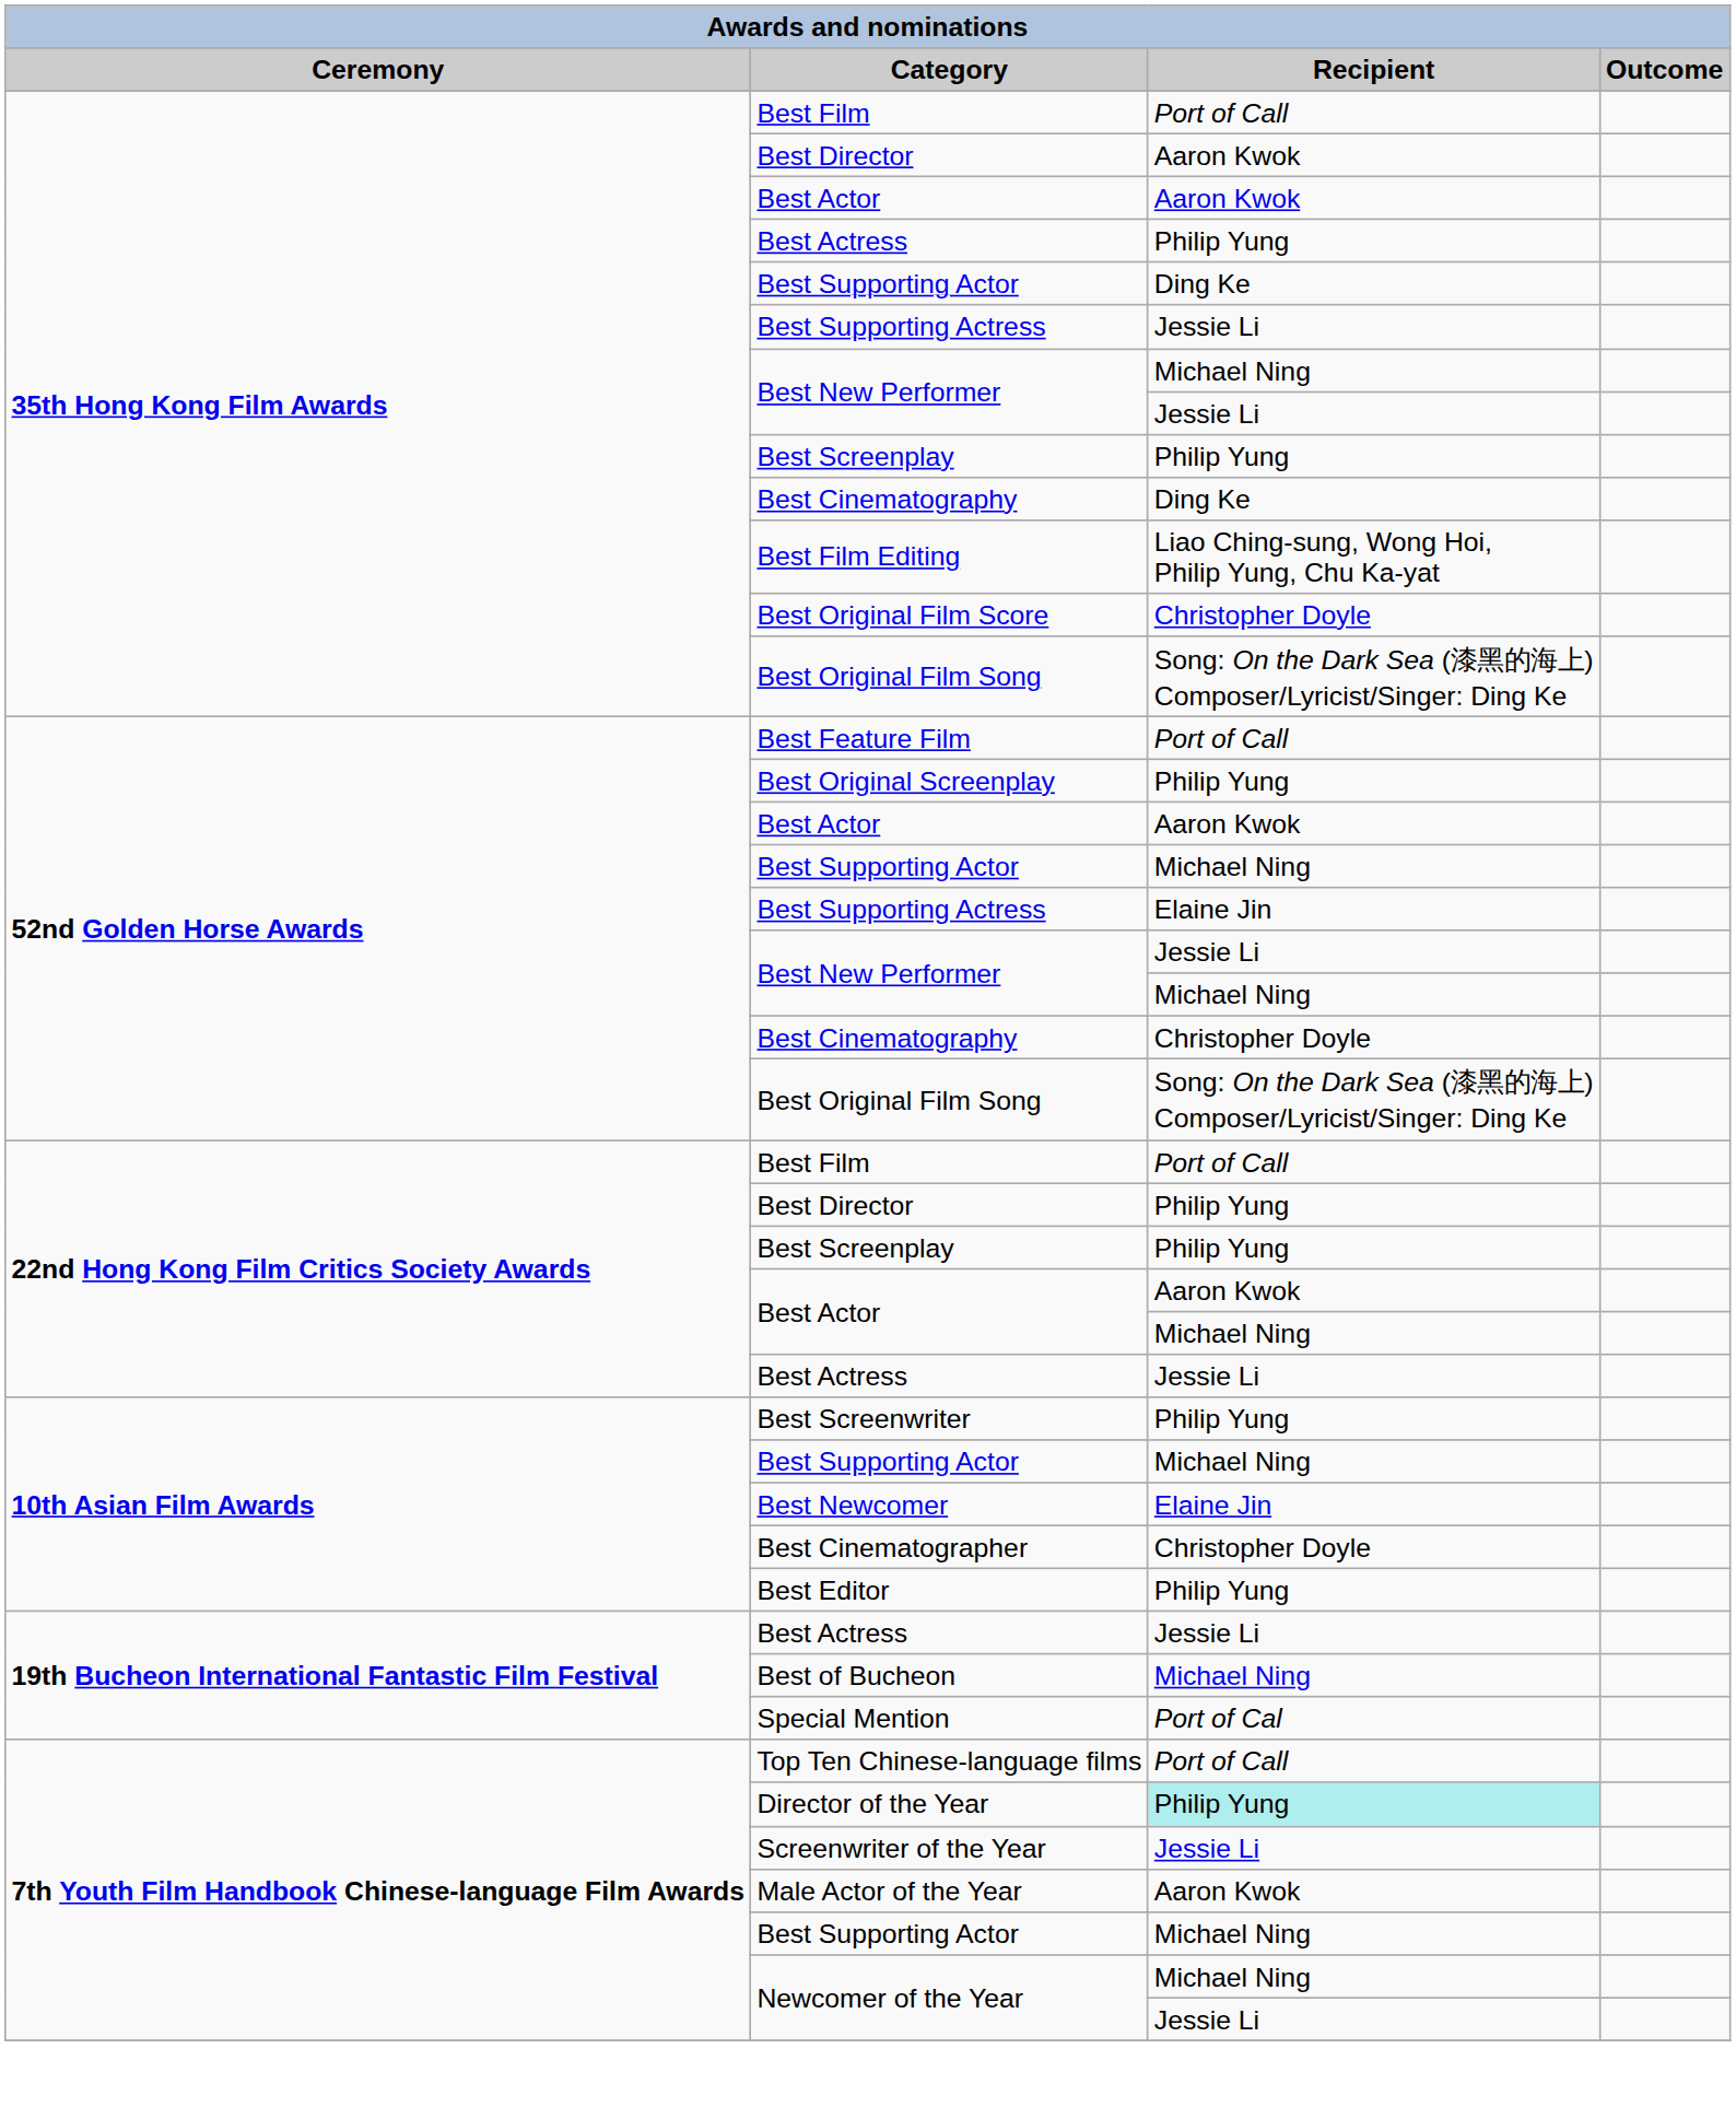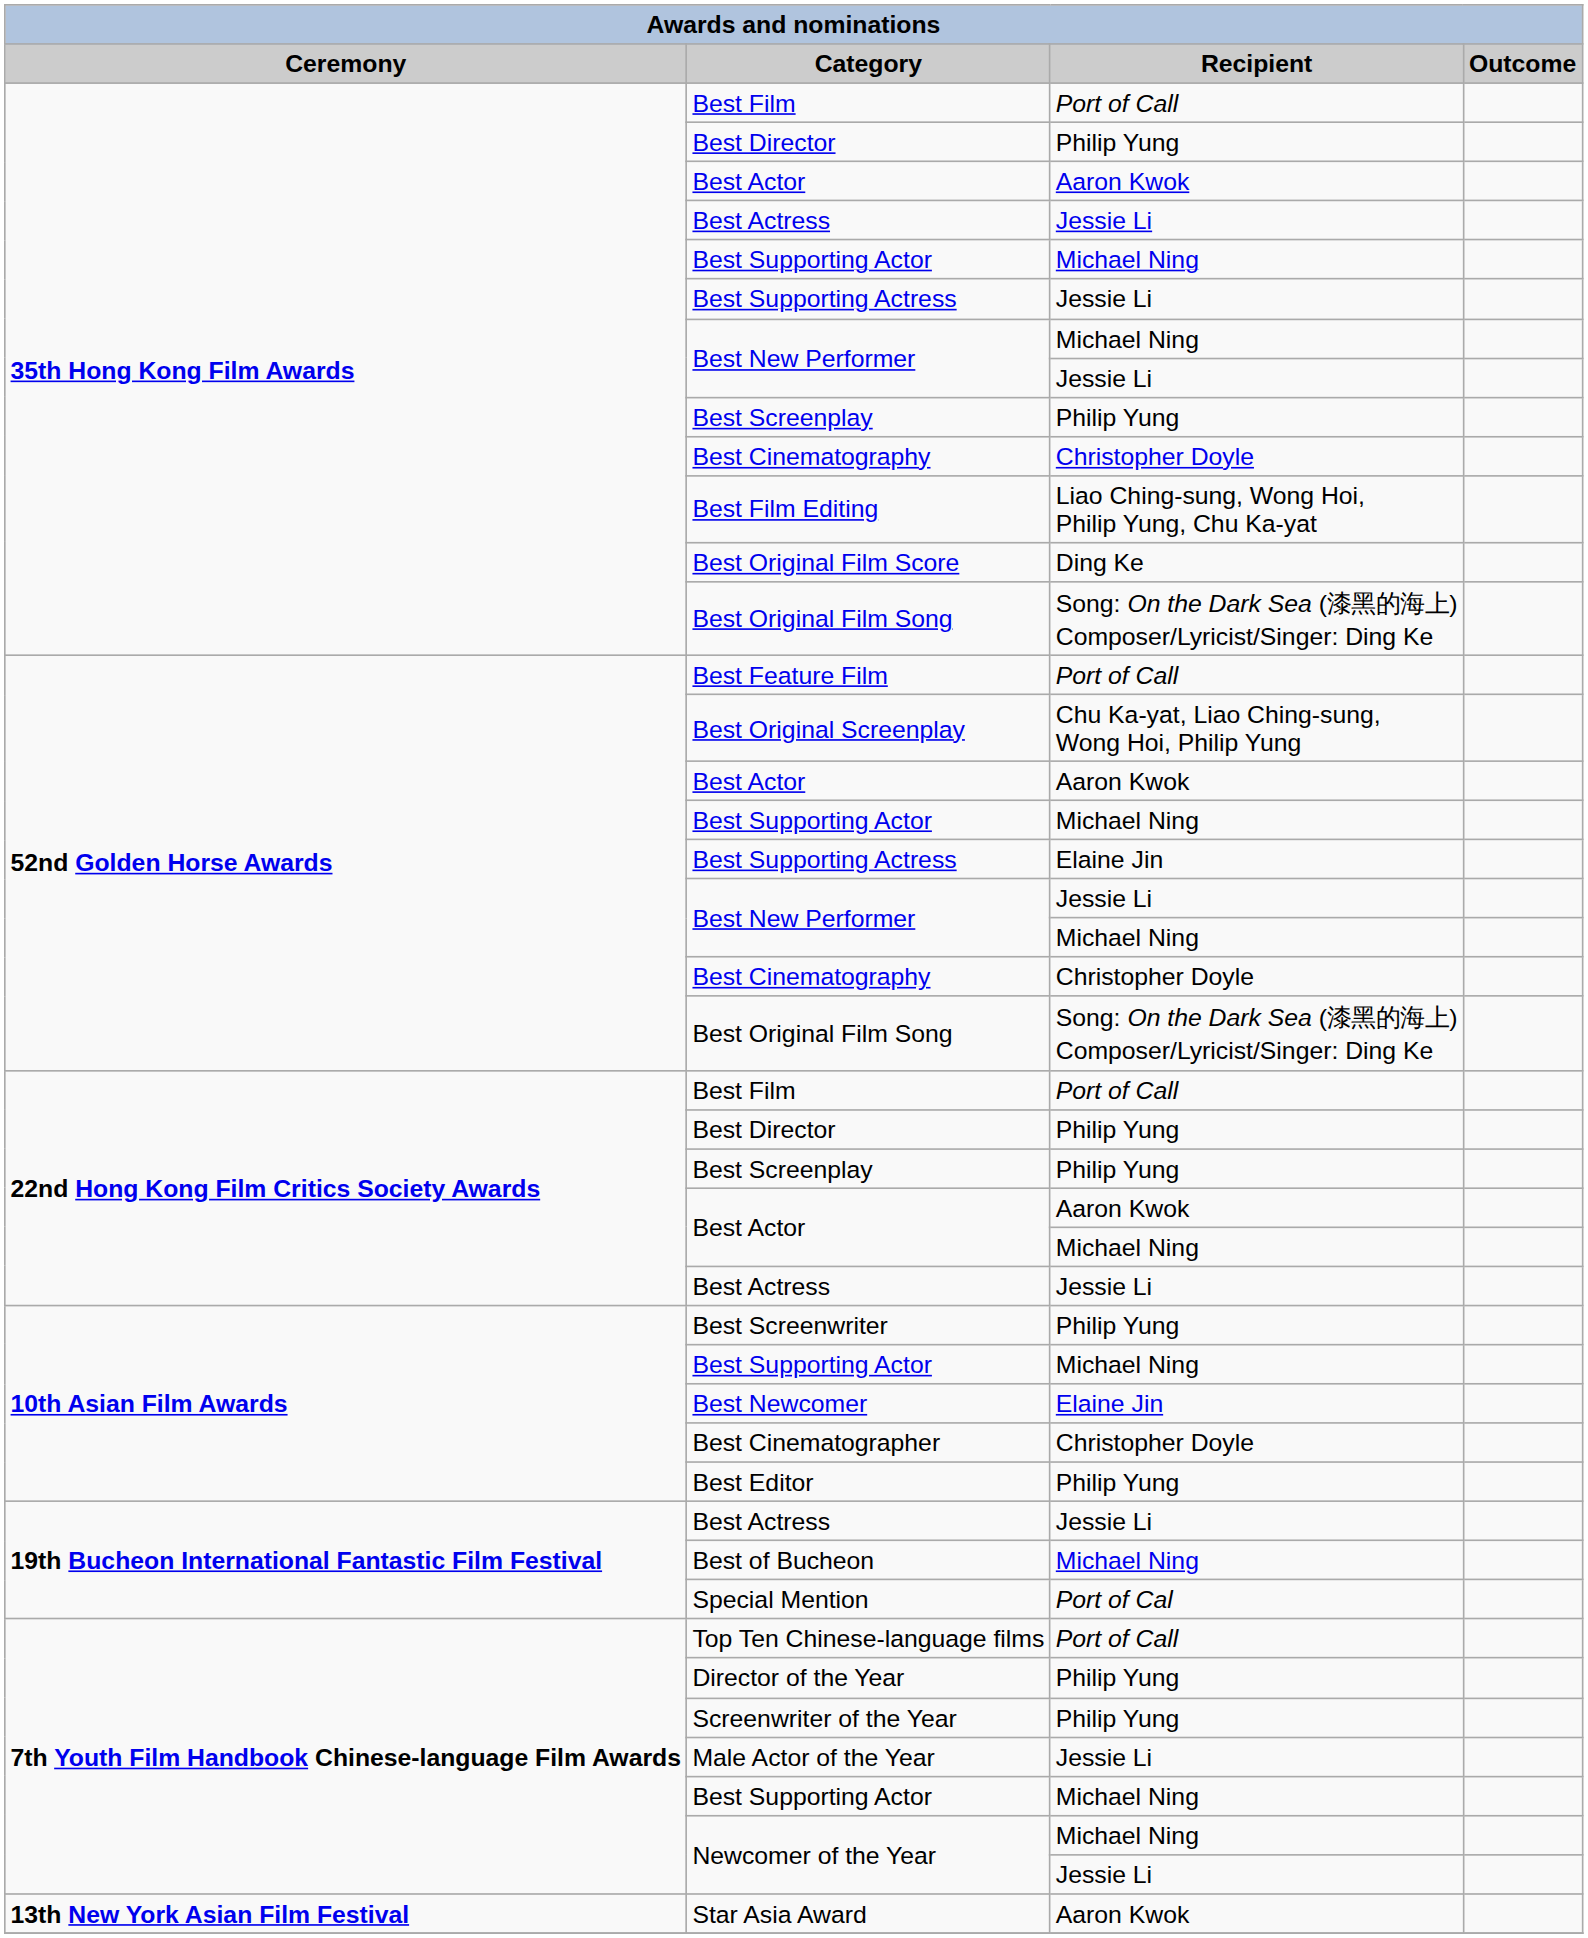 <table class="wikitable" style="font-size:95%;" ;>
 <tr style="background:#ccc; text-align:center;">
 <th colspan="4" style="background: LightSteelBlue;">Awards and nominations</th>
 </tr>
 <tr style="background:#ccc; text-align:center;">
 <th style="background:#ccc">Ceremony</th>
 <th style="background:#ccc">Category</th>
 <th style="background:#ccc">Recipient</th>
 <th style="background:#ccc">Outcome</th>
 </tr>
 <tr>
 <td rowspan=13><strong><a href='#'>35th Hong Kong Film Awards</a></strong></td>
 <td><a href='#'>Best Film</a></td>
 <td><em>Port of Call</em></td>
 <td></td>
 </tr>
 <tr>
 <td><a href='#'>Best Director</a></td>
-<td>Aaron Kwok</td>
+<td>Philip Yung</td>
 <td></td>
 </tr>
 <tr>
 <td><a href='#'>Best Actor</a></td>
 <td><a href='#'>Aaron Kwok</a></td>
 <td></td>
 </tr>
 <tr>
 <td><a href='#'>Best Actress</a></td>
-<td>Philip Yung</td>
+<td><a href='#'>Jessie Li</a></td>
 <td></td>
 </tr>
 <tr>
 <td><a href='#'>Best Supporting Actor</a></td>
-<td>Ding Ke</td>
+<td><a href='#'>Michael Ning</a></td>
 <td></td>
 </tr>
 <tr>
 <td><a href='#'>Best Supporting Actress</a></td>
 <td>Jessie Li</td>
 <td></td>
 </tr>
 <tr>
 <td rowspan=2><a href='#'>Best New Performer</a></td>
 <td>Michael Ning</td>
 <td></td>
 </tr>
 <tr>
 <td>Jessie Li</td>
 <td></td>
 </tr>
 <tr>
 <td><a href='#'>Best Screenplay</a></td>
 <td>Philip Yung</td>
 <td></td>
 </tr>
 <tr>
 <td><a href='#'>Best Cinematography</a></td>
-<td>Ding Ke</td>
+<td><a href='#'>Christopher Doyle</a></td>
 <td></td>
 </tr>
 <tr>
 <td><a href='#'>Best Film Editing</a></td>
 <td>Liao Ching-sung, Wong Hoi,<br>Philip Yung, Chu Ka-yat</td>
 <td></td>
 </tr>
 <tr>
 <td><a href='#'>Best Original Film Score</a></td>
-<td><a href='#'>Christopher Doyle</a></td>
+<td>Ding Ke</td>
 <td></td>
 </tr>
 <tr>
 <td><a href='#'>Best Original Film Song</a></td>
 <td>Song: <em>On the Dark Sea</em> (漆黑的海上)<br>Composer/Lyricist/Singer: Ding Ke</td>
 <td></td>
 </tr>
 <tr>
 <td rowspan=9><strong>52nd <a href='#'>Golden Horse Awards</a></strong></td>
 <td><a href='#'>Best Feature Film</a></td>
 <td><em>Port of Call</em></td>
 <td></td>
 </tr>
 <tr>
 <td><a href='#'>Best Original Screenplay</a></td>
-<td>Philip Yung</td>
+<td>Chu Ka-yat, Liao Ching-sung,<br>Wong Hoi, Philip Yung</td>
 <td></td>
 </tr>
 <tr>
 <td><a href='#'>Best Actor</a></td>
 <td>Aaron Kwok</td>
 <td></td>
 </tr>
 <tr>
 <td><a href='#'>Best Supporting Actor</a></td>
 <td>Michael Ning</td>
 <td></td>
 </tr>
 <tr>
 <td><a href='#'>Best Supporting Actress</a></td>
 <td>Elaine Jin</td>
 <td></td>
 </tr>
 <tr>
 <td rowspan=2><a href='#'>Best New Performer</a></td>
 <td>Jessie Li</td>
 <td></td>
 </tr>
 <tr>
 <td>Michael Ning</td>
 <td></td>
 </tr>
 <tr>
 <td><a href='#'>Best Cinematography</a></td>
 <td>Christopher Doyle</td>
 <td></td>
 </tr>
 <tr>
 <td>Best Original Film Song</td>
 <td>Song: <em>On the Dark Sea</em> (漆黑的海上)<br>Composer/Lyricist/Singer: Ding Ke</td>
 <td></td>
 </tr>
 <tr>
 <td rowspan=6><strong>22nd <a href='#'>Hong Kong Film Critics Society Awards</a></strong></td>
 <td>Best Film</td>
 <td><em>Port of Call</em></td>
 <td></td>
 </tr>
 <tr>
 <td>Best Director</td>
 <td>Philip Yung</td>
 <td></td>
 </tr>
 <tr>
 <td>Best Screenplay</td>
 <td>Philip Yung</td>
 <td></td>
 </tr>
 <tr>
 <td rowspan=2>Best Actor</td>
 <td>Aaron Kwok</td>
 <td></td>
 </tr>
 <tr>
 <td>Michael Ning</td>
 <td></td>
 </tr>
 <tr>
 <td>Best Actress</td>
 <td>Jessie Li</td>
 <td></td>
 </tr>
 <tr>
 <td rowspan=5><strong><a href='#'>10th Asian Film Awards</a></strong></td>
 <td>Best Screenwriter</td>
 <td>Philip Yung</td>
 <td></td>
 </tr>
 <tr>
 <td><a href='#'>Best Supporting Actor</a></td>
 <td>Michael Ning</td>
 <td></td>
 </tr>
 <tr>
 <td><a href='#'>Best Newcomer</a></td>
 <td><a href='#'>Elaine Jin</a></td>
 <td></td>
 </tr>
 <tr>
 <td>Best Cinematographer</td>
 <td>Christopher Doyle</td>
 <td></td>
 </tr>
 <tr>
 <td>Best Editor</td>
 <td>Philip Yung</td>
 <td></td>
 </tr>
 <tr>
 <td rowspan=3><strong>19th <a href='#'>Bucheon International Fantastic Film Festival</a></strong></td>
 <td>Best Actress</td>
 <td>Jessie Li</td>
 <td></td>
 </tr>
 <tr>
 <td>Best of Bucheon</td>
 <td><a href='#'>Michael Ning</a></td>
 <td></td>
 </tr>
 <tr>
 <td>Special Mention</td>
 <td><em>Port of Cal</em></td>
 <td></td>
 </tr>
 <tr>
 <td rowspan=7><strong>7th <a href='#'>Youth Film Handbook</a> Chinese-language Film Awards</strong></td>
 <td>Top Ten Chinese-language films</td>
 <td><em>Port of Call</em></td>
 <td></td>
 </tr>
 <tr>
 <td>Director of the Year</td>
-<td style="background: paleturquoise;">Philip Yung</td>
+<td>Philip Yung</td>
 <td></td>
 </tr>
 <tr>
 <td>Screenwriter of the Year</td>
-<td><a href='#'>Jessie Li</a></td>
+<td>Philip Yung</td>
 <td></td>
 </tr>
 <tr>
 <td>Male Actor of the Year</td>
-<td>Aaron Kwok</td>
+<td>Jessie Li</td>
 <td></td>
 </tr>
 <tr>
 <td>Best Supporting Actor</td>
 <td>Michael Ning</td>
 <td></td>
 </tr>
 <tr>
 <td rowspan=2>Newcomer of the Year</td>
 <td>Michael Ning</td>
 <td></td>
 </tr>
 <tr>
 <td>Jessie Li</td>
 <td></td>
 </tr>
 <tr>
+<td><strong>13th <a href='#'>New York Asian Film Festival</a></strong></td>
+<td>Star Asia Award</td>
+<td>Aaron Kwok</td>
+<td></td>
+</tr>
+<tr>
 </tr>
 </table>
